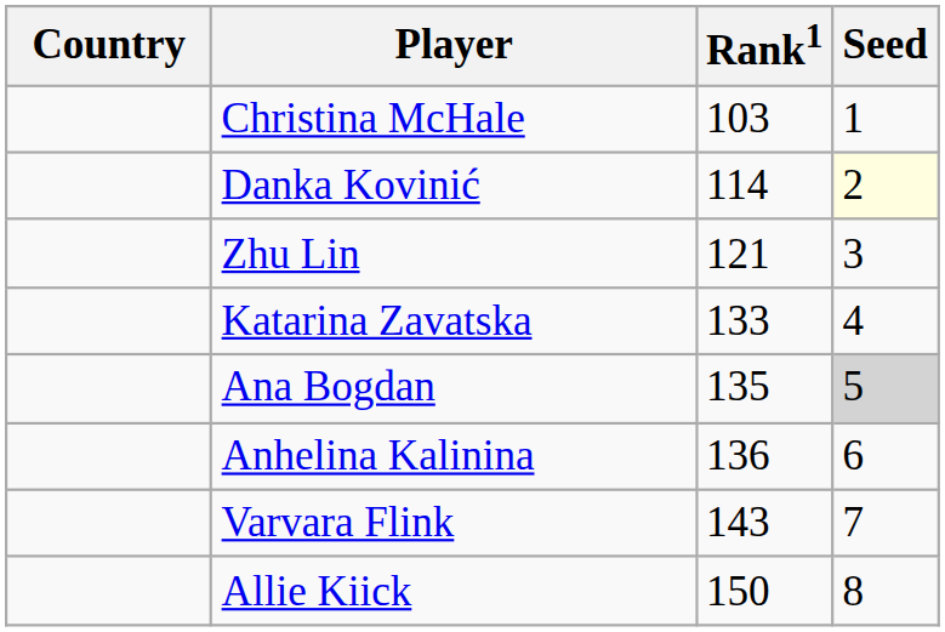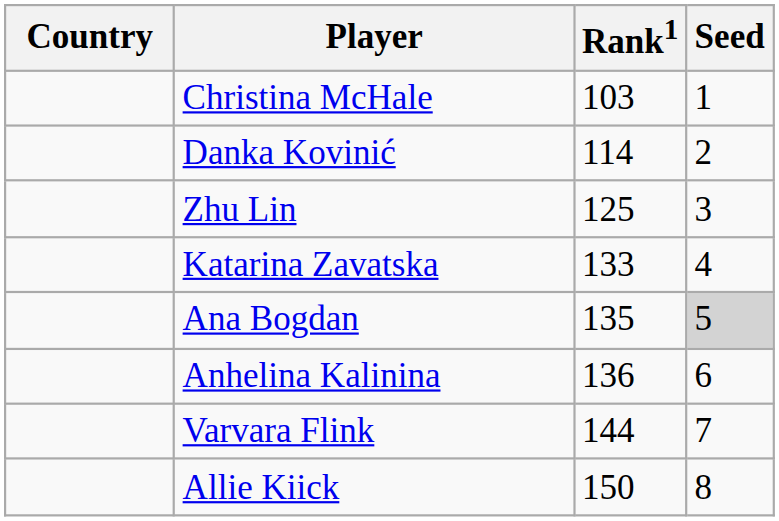 <table class="sortable wikitable">
 <tr>
 <th width="70">Country</th>
 <th width="175">Player</th>
 <th>Rank<sup>1</sup></th>
 <th>Seed</th>
 </tr>
 <tr>
 <td></td>
 <td><a href='#'>Christina McHale</a></td>
 <td>103</td>
 <td>1</td>
 </tr>
 <tr>
 <td></td>
 <td><a href='#'>Danka Kovinić</a></td>
 <td>114</td>
-<td style="background: lightyellow;">2</td>
+<td>2</td>
 </tr>
 <tr>
 <td></td>
 <td><a href='#'>Zhu Lin</a></td>
-<td>121</td>
+<td>125</td>
 <td>3</td>
 </tr>
 <tr>
 <td></td>
 <td><a href='#'>Katarina Zavatska</a></td>
 <td>133</td>
 <td>4</td>
 </tr>
 <tr>
 <td></td>
 <td><a href='#'>Ana Bogdan</a></td>
 <td>135</td>
 <td style="background: lightgrey;">5</td>
 </tr>
 <tr>
 <td></td>
 <td><a href='#'>Anhelina Kalinina</a></td>
 <td>136</td>
 <td>6</td>
 </tr>
 <tr>
 <td></td>
 <td><a href='#'>Varvara Flink</a></td>
-<td>143</td>
+<td>144</td>
 <td>7</td>
 </tr>
 <tr>
 <td></td>
 <td><a href='#'>Allie Kiick</a></td>
 <td>150</td>
 <td>8</td>
 </tr>
 </table>
